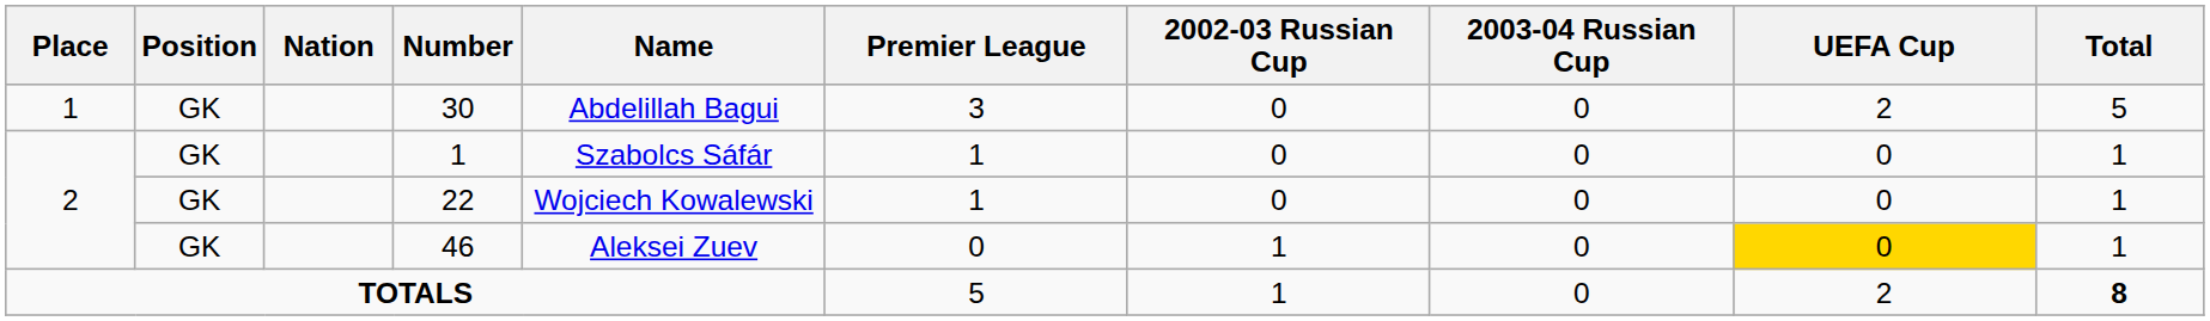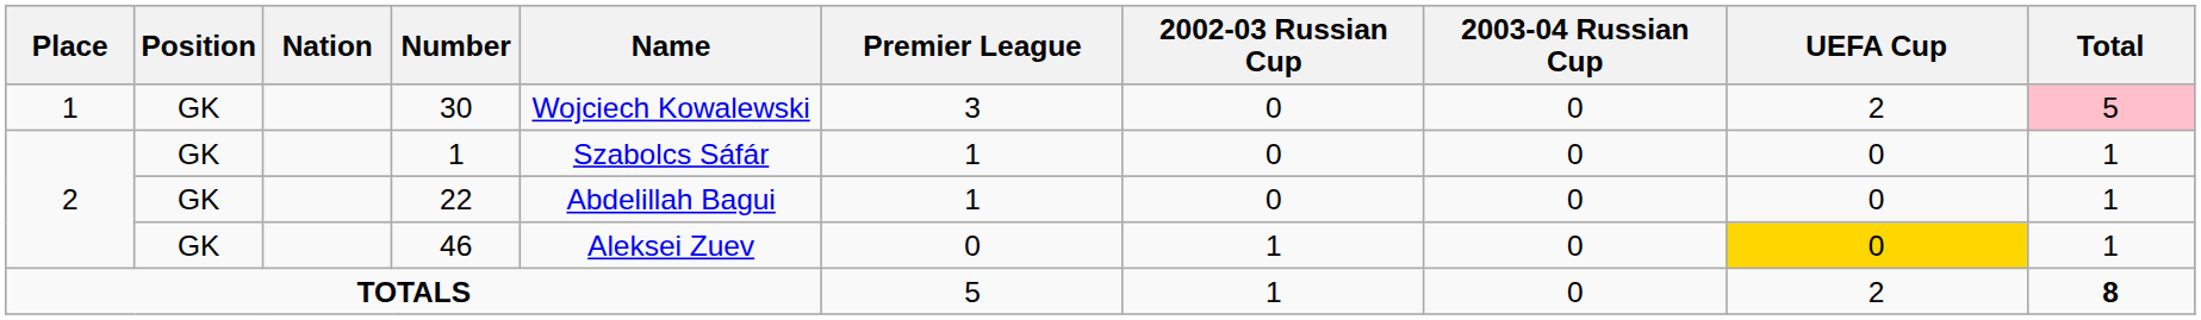 <table class="wikitable" style="font-size: 95%; text-align: center;">
 <tr>
 <th width=60>Place</th>
 <th width=60>Position</th>
 <th width=60>Nation</th>
 <th width=60>Number</th>
 <th width=150>Name</th>
 <th width=150>Premier League</th>
 <th width=150>2002-03 Russian Cup</th>
 <th width=150>2003-04 Russian Cup</th>
 <th width=150>UEFA Cup</th>
 <th width=80>Total</th>
 </tr>
 <tr>
 <td>1</td>
 <td>GK</td>
 <td></td>
 <td>30</td>
-<td><a href='#'>Abdelillah Bagui</a></td>
+<td><a href='#'>Wojciech Kowalewski</a></td>
 <td>3</td>
 <td>0</td>
 <td>0</td>
 <td>2</td>
-<td>5</td>
+<td style="background: pink;">5</td>
 </tr>
 <tr>
 <td rowspan="3">2</td>
 <td>GK</td>
 <td></td>
 <td>1</td>
 <td><a href='#'>Szabolcs Sáfár</a></td>
 <td>1</td>
 <td>0</td>
 <td>0</td>
 <td>0</td>
 <td>1</td>
 </tr>
 <tr>
 <td>GK</td>
 <td></td>
 <td>22</td>
-<td><a href='#'>Wojciech Kowalewski</a></td>
+<td><a href='#'>Abdelillah Bagui</a></td>
 <td>1</td>
 <td>0</td>
 <td>0</td>
 <td>0</td>
 <td>1</td>
 </tr>
 <tr>
 <td>GK</td>
 <td></td>
 <td>46</td>
 <td><a href='#'>Aleksei Zuev</a></td>
 <td>0</td>
 <td>1</td>
 <td>0</td>
 <td style="background: gold;">0</td>
 <td>1</td>
 </tr>
 <tr>
 <td colspan="5"><strong>TOTALS</strong></td>
 <td>5</td>
 <td>1</td>
 <td>0</td>
 <td>2</td>
 <td><strong>8</strong></td>
 </tr>
 </table>
